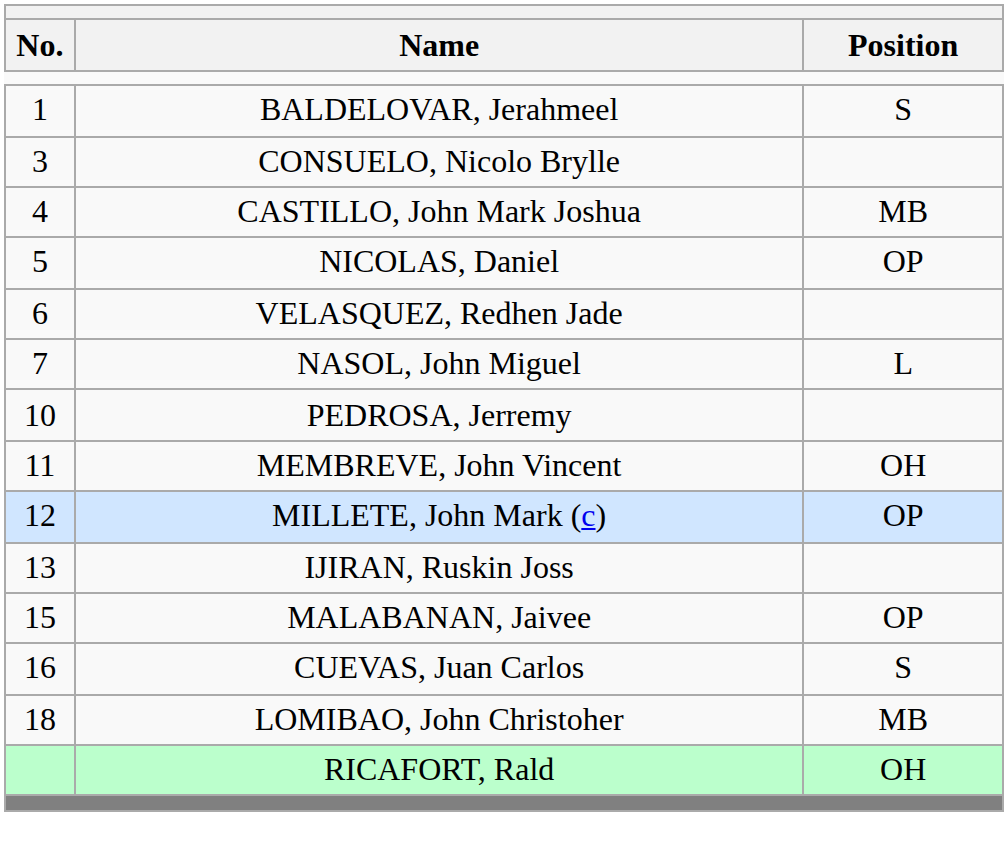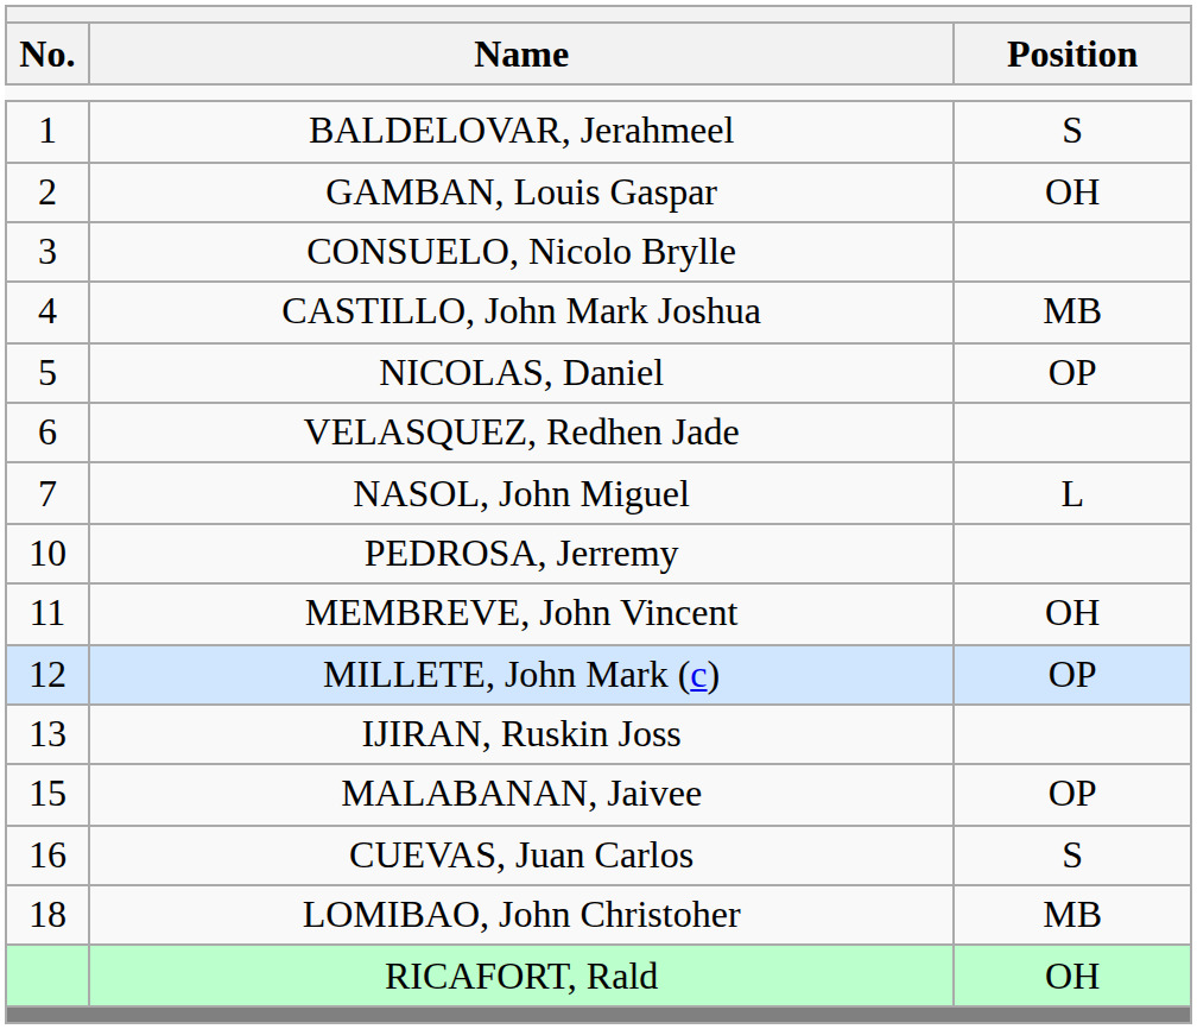 <table class='wikitable mw-collapsible mw-collapsed' style="text-align: center; width: 500px; border: none">
 <tr>
 <th style='text-align: left;' colspan=3></th>
 </tr>
 <tr>
 <th style='width: 7%;'>No.</th>
 <th>Name</th>
 <th style='width: 20%;'>Position</th>
 </tr>
 <tr>
 <td style='border: none;'></td>
 </tr>
 <tr>
 <td>1</td>
 <td>BALDELOVAR, Jerahmeel</td>
 <td>S</td>
+</tr>
+<tr>
+<td>2</td>
+<td>GAMBAN, Louis Gaspar</td>
+<td>OH</td>
 </tr>
 <tr>
 <td>3</td>
 <td>CONSUELO, Nicolo Brylle</td>
 <td></td>
 </tr>
 <tr>
 <td>4</td>
 <td>CASTILLO, John Mark Joshua</td>
 <td>MB</td>
 </tr>
 <tr>
 <td>5</td>
 <td>NICOLAS, Daniel</td>
 <td>OP</td>
 </tr>
 <tr>
 <td>6</td>
 <td>VELASQUEZ, Redhen Jade</td>
 <td></td>
 </tr>
 <tr>
 <td>7</td>
 <td>NASOL, John Miguel</td>
 <td>L</td>
 </tr>
 <tr>
 <td>10</td>
 <td>PEDROSA, Jerremy</td>
 <td></td>
 </tr>
 <tr>
 <td>11</td>
 <td>MEMBREVE, John Vincent</td>
 <td>OH</td>
 </tr>
 <tr bgcolor=#D0E6FF>
 <td>12</td>
 <td>MILLETE, John Mark (<a href='#'>c</a>)</td>
 <td>OP</td>
 </tr>
 <tr>
 <td>13</td>
 <td>IJIRAN, Ruskin Joss</td>
 <td></td>
 </tr>
 <tr>
 <td>15</td>
 <td>MALABANAN, Jaivee</td>
 <td>OP</td>
 </tr>
 <tr>
 <td>16</td>
 <td>CUEVAS, Juan Carlos</td>
 <td>S</td>
 </tr>
 <tr>
 <td>18</td>
 <td>LOMIBAO, John Christoher</td>
 <td>MB</td>
 </tr>
 <tr bgcolor=#BBFFCC>
 <td></td>
 <td>RICAFORT, Rald</td>
 <td>OH</td>
 </tr>
 <tr>
 <th style='background: grey;' colspan=3></th>
 </tr>
 </table>
